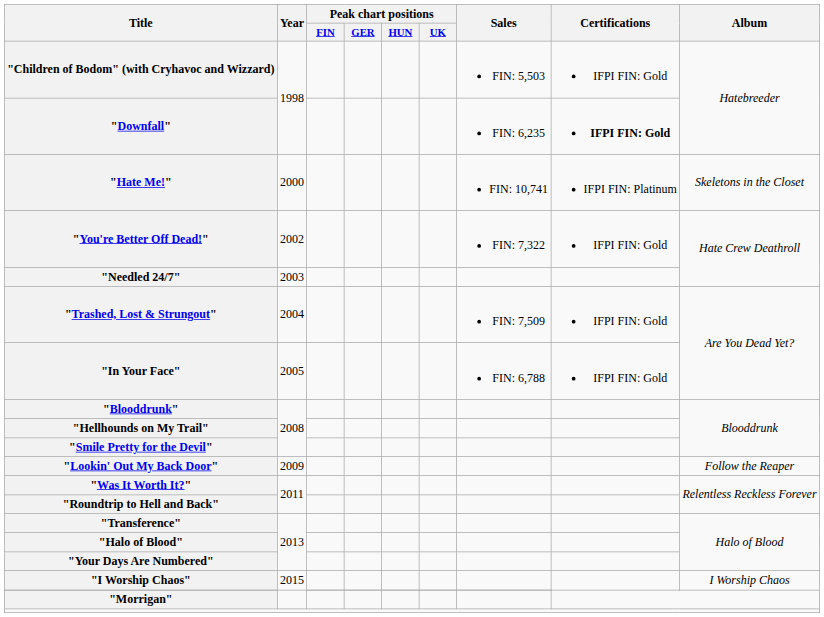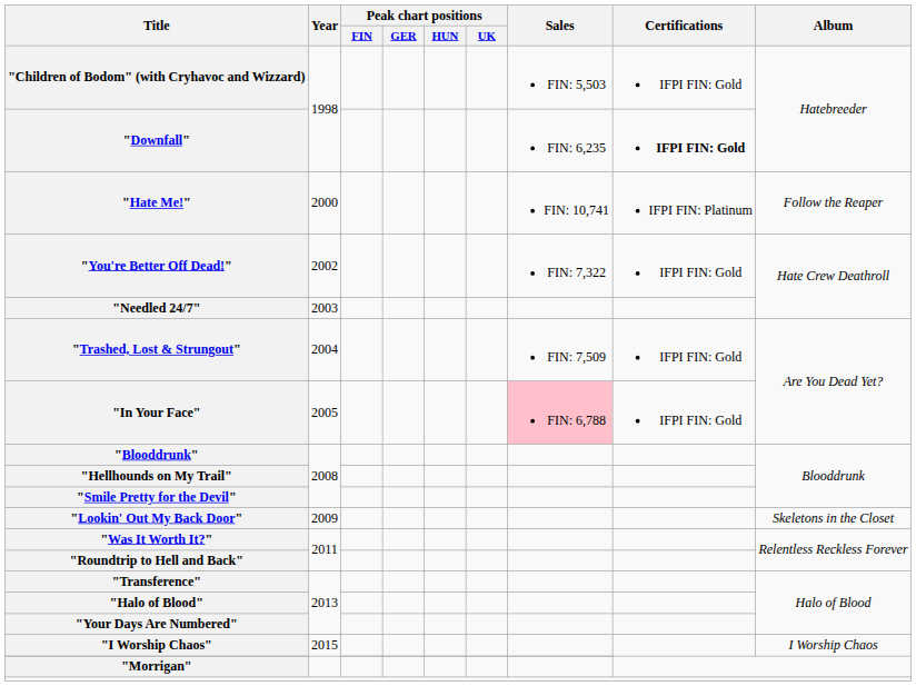 <table class="wikitable plainrowheaders" style="text-align:center;">
 <tr>
 <th scope="col" rowspan="2">Title</th>
 <th scope="col" rowspan="2">Year</th>
 <th scope="col" colspan="4">Peak chart positions</th>
 <th scope="col" rowspan="2">Sales</th>
 <th scope="col" rowspan="2">Certifications</th>
 <th scope="col" rowspan="2">Album</th>
 </tr>
 <tr>
 <th scope="col" style="width:3em;font-size:90%;"><a href='#'>FIN</a><br></th>
 <th scope="col" style="width:3em;font-size:90%;"><a href='#'>GER</a><br></th>
 <th scope="col" style="width:3em;font-size:90%;"><a href='#'>HUN</a><br></th>
 <th scope="col" style="width:3em;font-size:90%;"><a href='#'>UK</a><br></th>
 </tr>
 <tr>
 <th scope="row">"Children of Bodom" (with Cryhavoc and Wizzard)</th>
 <td rowspan="2">1998</td>
 <td></td>
 <td></td>
 <td></td>
 <td></td>
 <td><br><ul><li>FIN: 5,503</li></ul></td>
 <td><br><ul><li>IFPI FIN: Gold</li></ul></td>
 <td rowspan="2"><em>Hatebreeder</em></td>
 </tr>
 <tr>
 <th scope="row">"<a href='#'>Downfall</a>"</th>
 <td></td>
 <td></td>
 <td></td>
 <td></td>
 <td><br><ul><li>FIN: 6,235</li></ul></td>
 <td><strong><br><ul><li>IFPI FIN: Gold</li></ul></strong></td>
 </tr>
 <tr>
 <th scope="row">"<a href='#'>Hate Me!</a>"</th>
 <td>2000</td>
 <td></td>
 <td></td>
 <td></td>
 <td></td>
 <td><br><ul><li>FIN: 10,741</li></ul></td>
 <td><br><ul><li>IFPI FIN: Platinum</li></ul></td>
-<td><em>Skeletons in the Closet</em></td>
+<td><em>Follow the Reaper</em></td>
 </tr>
 <tr>
 <th scope="row">"<a href='#'>You're Better Off Dead!</a>"</th>
 <td>2002</td>
 <td></td>
 <td></td>
 <td></td>
 <td></td>
 <td><br><ul><li>FIN: 7,322</li></ul></td>
 <td><br><ul><li>IFPI FIN: Gold</li></ul></td>
 <td rowspan="2"><em>Hate Crew Deathroll</em></td>
 </tr>
 <tr>
 <th scope="row">"Needled 24/7"</th>
 <td>2003</td>
 <td></td>
 <td></td>
 <td></td>
 <td></td>
 <td></td>
 <td></td>
 </tr>
 <tr>
 <th scope="row">"<a href='#'>Trashed, Lost & Strungout</a>"</th>
 <td>2004</td>
 <td></td>
 <td></td>
 <td></td>
 <td></td>
 <td><br><ul><li>FIN: 7,509</li></ul></td>
 <td><br><ul><li>IFPI FIN: Gold</li></ul></td>
 <td rowspan=2><em>Are You Dead Yet?</em></td>
 </tr>
 <tr>
 <th scope="row">"In Your Face"</th>
 <td>2005</td>
 <td></td>
 <td></td>
 <td></td>
 <td></td>
-<td><br><ul><li>FIN: 6,788</li></ul></td>
+<td style="background: pink;"><br><ul><li>FIN: 6,788</li></ul></td>
 <td><br><ul><li>IFPI FIN: Gold</li></ul></td>
 </tr>
 <tr>
 <th scope="row">"<a href='#'>Blooddrunk</a>"</th>
 <td rowspan=3>2008</td>
 <td></td>
 <td></td>
 <td></td>
 <td></td>
 <td></td>
 <td></td>
 <td rowspan=3><em>Blooddrunk</em></td>
 </tr>
 <tr>
 <th scope="row">"Hellhounds on My Trail"</th>
 <td></td>
 <td></td>
 <td></td>
 <td></td>
 <td></td>
 <td></td>
 </tr>
 <tr>
 <th scope="row">"<a href='#'>Smile Pretty for the Devil</a>"</th>
 <td></td>
 <td></td>
 <td></td>
 <td></td>
 <td></td>
 <td></td>
 </tr>
 <tr>
 <th scope="row">"<a href='#'>Lookin' Out My Back Door</a>"</th>
 <td>2009</td>
 <td></td>
 <td></td>
 <td></td>
 <td></td>
 <td></td>
 <td></td>
-<td><em>Follow the Reaper</em></td>
+<td><em>Skeletons in the Closet</em></td>
 </tr>
 <tr>
 <th scope="row">"<a href='#'>Was It Worth It?</a>"</th>
 <td rowspan="2">2011</td>
 <td></td>
 <td></td>
 <td></td>
 <td></td>
 <td></td>
 <td></td>
 <td rowspan="2"><em>Relentless Reckless Forever</em></td>
 </tr>
 <tr>
 <th scope="row">"Roundtrip to Hell and Back"</th>
 <td></td>
 <td></td>
 <td></td>
 <td></td>
 <td></td>
 <td></td>
 </tr>
 <tr>
 <th scope="row">"Transference"</th>
 <td rowspan=3>2013</td>
 <td></td>
 <td></td>
 <td></td>
 <td></td>
 <td></td>
 <td></td>
 <td rowspan=3><em>Halo of Blood</em></td>
 </tr>
 <tr>
 <th scope="row">"Halo of Blood"</th>
 <td></td>
 <td></td>
 <td></td>
 <td></td>
 <td></td>
 <td></td>
 </tr>
 <tr>
 <th scope="row">"Your Days Are Numbered"</th>
 <td></td>
 <td></td>
 <td></td>
 <td></td>
 <td></td>
 <td></td>
 </tr>
 <tr>
 <th scope="row">"I Worship Chaos"</th>
 <td rowspan=2>2015</td>
 <td></td>
 <td></td>
 <td></td>
 <td></td>
 <td></td>
 <td></td>
 <td rowspan="2"><em>I Worship Chaos</em></td>
 </tr>
 <tr>
 </tr>
 <tr>
 <th scope="row">"Morrigan"</th>
 <td></td>
 <td></td>
 <td></td>
 <td></td>
 <td></td>
 <td></td>
 </tr>
 <tr>
 <td colspan="20" style="font-size: 8pt"></td>
 </tr>
 </table>
